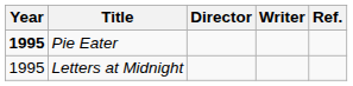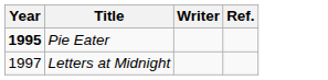 <table class="wikitable">
 <tr>
 <th>Year</th>
 <th>Title</th>
-<th>Director</th>
 <th>Writer</th>
 <th>Ref.</th>
 </tr>
 <tr>
 <td><strong>1995</strong></td>
 <td><em>Pie Eater</em></td>
 <td></td>
 <td></td>
-<td></td>
 </tr>
 <tr>
-<td>1995</td>
+<td>1997</td>
 <td><em>Letters at Midnight</em></td>
-<td></td>
 <td></td>
 <td></td>
 </tr>
 </table>
